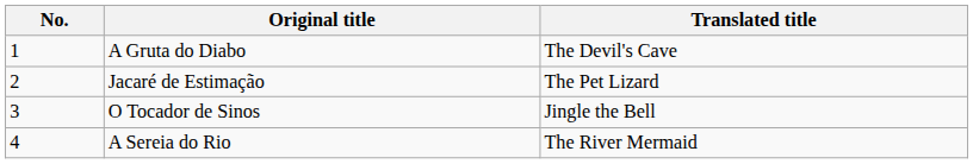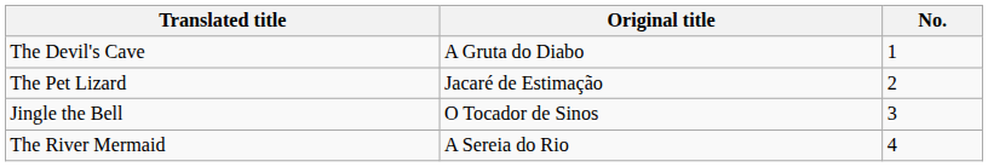 <table class="wikitable" width=800>
 <tr>
+<th>Translated title</th>
+<th>Original title</th>
 <th>No.</th>
-<th>Original title</th>
-<th>Translated title</th>
 </tr>
 <tr>
+<td>The Devil's Cave</td>
+<td>A Gruta do Diabo</td>
 <td>1</td>
-<td>A Gruta do Diabo</td>
-<td>The Devil's Cave</td>
 </tr>
 <tr>
+<td>The Pet Lizard</td>
+<td>Jacaré de Estimação</td>
 <td>2</td>
-<td>Jacaré de Estimação</td>
-<td>The Pet Lizard</td>
 </tr>
 <tr>
+<td>Jingle the Bell</td>
+<td>O Tocador de Sinos</td>
 <td>3</td>
-<td>O Tocador de Sinos</td>
-<td>Jingle the Bell</td>
 </tr>
 <tr>
+<td>The River Mermaid</td>
+<td>A Sereia do Rio</td>
 <td>4</td>
-<td>A Sereia do Rio</td>
-<td>The River Mermaid</td>
 </tr>
 </table>
